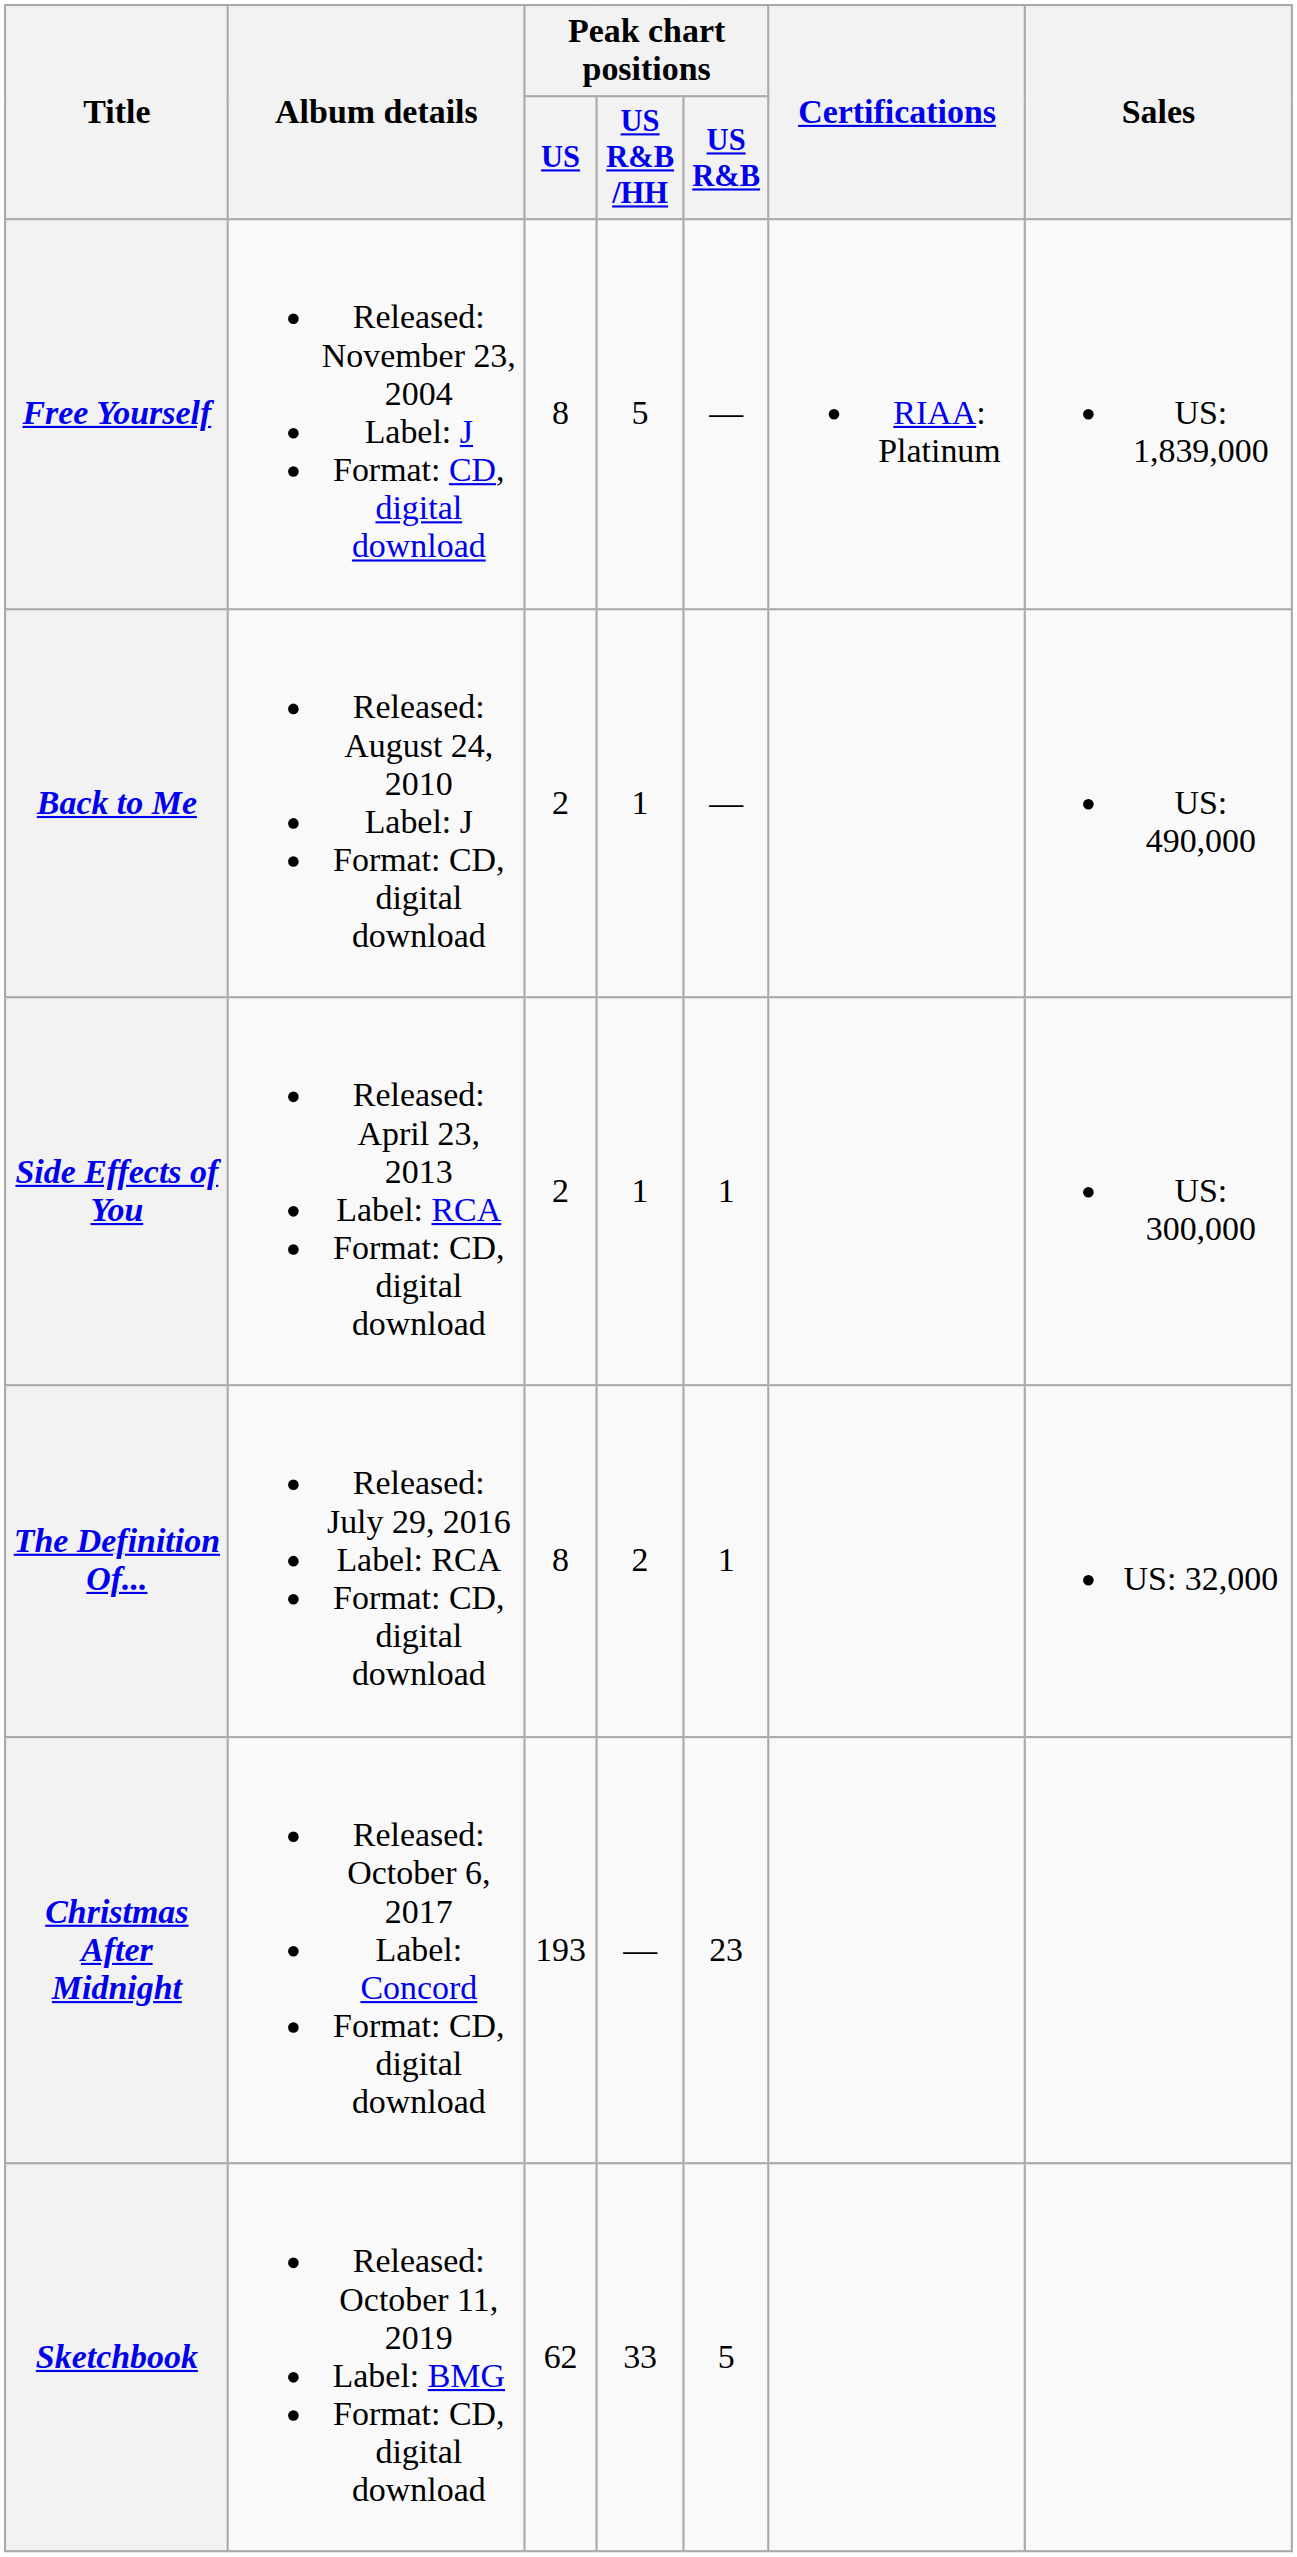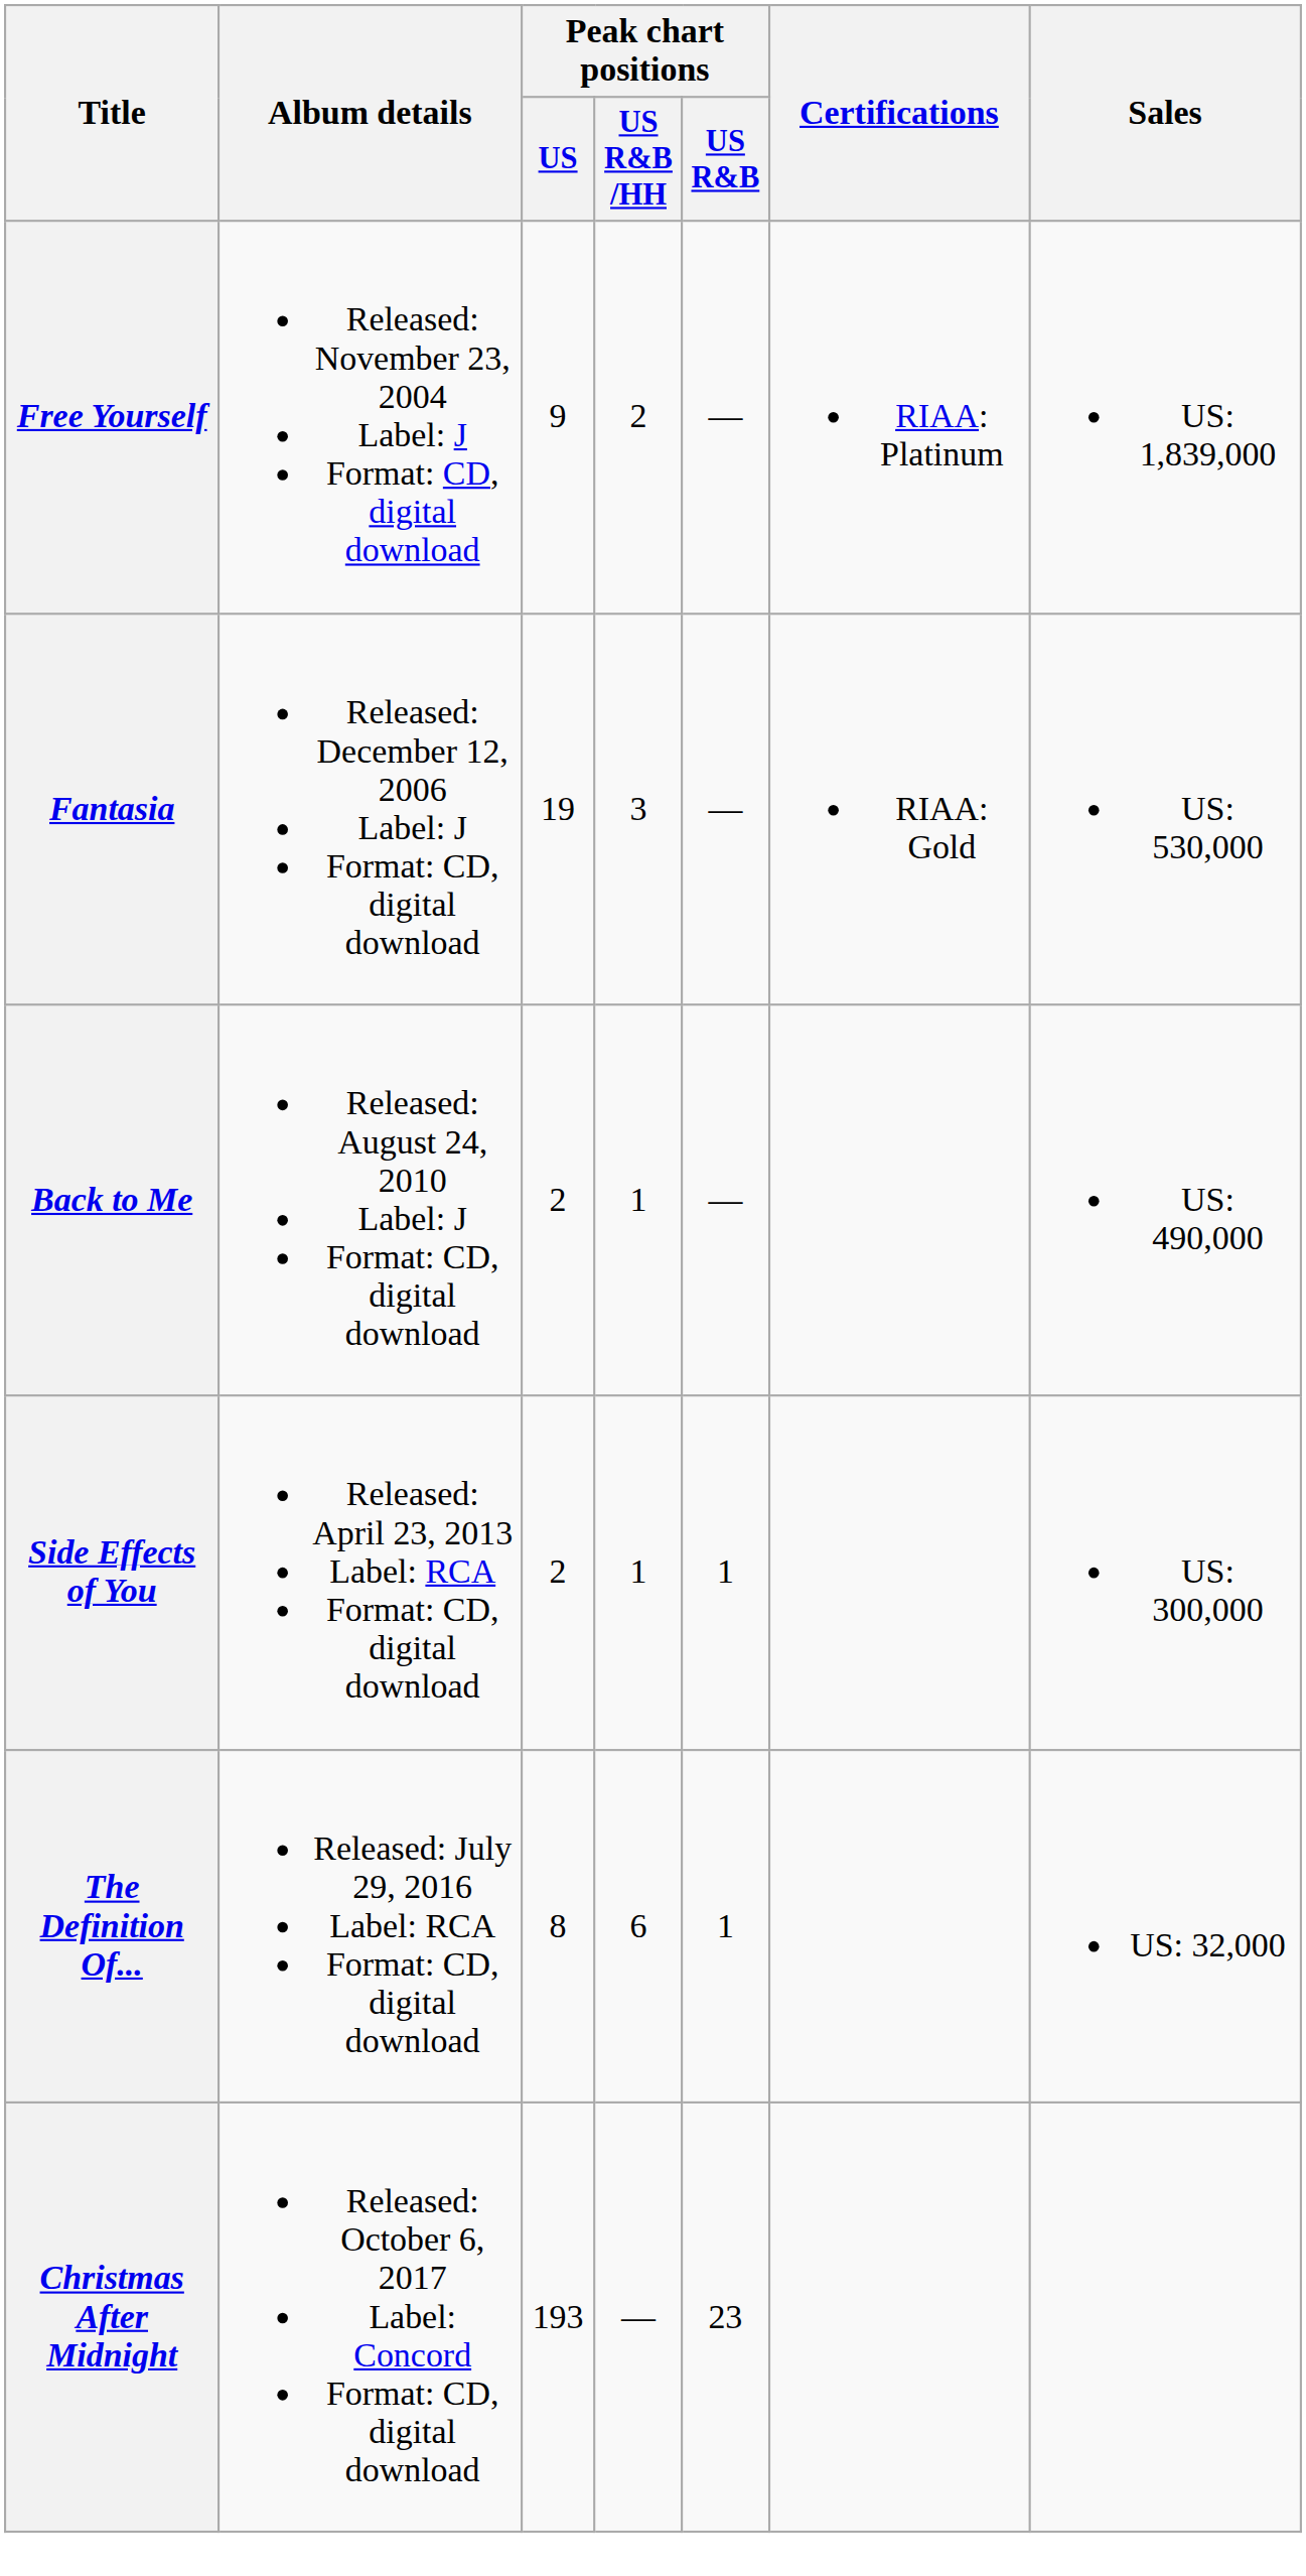 <table class="wikitable plainrowheaders" style="text-align:center;">
 <tr>
 <th scope="col" rowspan="2" style="width:13em;">Title</th>
 <th scope="col" rowspan="2" style="width:16em;">Album details</th>
 <th scope="col" colspan="3">Peak chart positions</th>
 <th scope="col" rowspan="2" style="width:12em;"><a href='#'>Certifications</a></th>
 <th scope="col" rowspan="2" style="width:12em;">Sales</th>
 </tr>
 <tr>
 <th scope="col" style="width:3em;font-size:90%;"><a href='#'>US</a><br></th>
 <th scope="col" style="width:3em;font-size:90%;"><a href='#'>US<br>R&B<br>/HH</a><br></th>
 <th scope="col" style="width:3em;font-size:90%;"><a href='#'>US<br>R&B</a><br></th>
 </tr>
 <tr>
 <th scope="row"><em><a href='#'>Free Yourself</a></em></th>
 <td><br><ul><li>Released: November 23, 2004</li><li>Label: <a href='#'>J</a></li><li>Format: <a href='#'>CD</a>, <a href='#'>digital download</a></li></ul></td>
-<td>8</td>
-<td>5</td>
+<td>9</td>
+<td>2</td>
 <td>—</td>
 <td><br><ul><li><a href='#'>RIAA</a>: Platinum</li></ul></td>
 <td><br><ul><li>US: 1,839,000</li></ul></td>
+</tr>
+<tr>
+<th scope="row"><em><a href='#'>Fantasia</a></em></th>
+<td><br><ul><li>Released: December 12, 2006</li><li>Label: J</li><li>Format: CD, digital download</li></ul></td>
+<td>19</td>
+<td>3</td>
+<td>—</td>
+<td><br><ul><li>RIAA: Gold</li></ul></td>
+<td><br><ul><li>US: 530,000</li></ul></td>
 </tr>
 <tr>
 <th scope="row"><em><a href='#'>Back to Me</a></em></th>
 <td><br><ul><li>Released: August 24, 2010</li><li>Label: J</li><li>Format: CD, digital download</li></ul></td>
 <td>2</td>
 <td>1</td>
 <td>—</td>
 <td></td>
 <td><br><ul><li>US: 490,000</li></ul></td>
 </tr>
 <tr>
 <th scope="row"><em><a href='#'>Side Effects of You</a></em></th>
 <td><br><ul><li>Released: April 23, 2013</li><li>Label: <a href='#'>RCA</a></li><li>Format: CD, digital download</li></ul></td>
 <td>2</td>
 <td>1</td>
 <td>1</td>
 <td></td>
 <td><br><ul><li>US: 300,000</li></ul></td>
 </tr>
 <tr>
 <th scope="row"><em><a href='#'>The Definition Of...</a></em></th>
 <td><br><ul><li>Released: July 29, 2016</li><li>Label: RCA</li><li>Format: CD, digital download</li></ul></td>
 <td>8</td>
-<td>2</td>
+<td>6</td>
 <td>1</td>
 <td></td>
 <td><br><ul><li>US: 32,000</li></ul></td>
 </tr>
 <tr>
 <th scope="row"><em><a href='#'>Christmas After Midnight</a></em></th>
 <td><br><ul><li>Released: October 6, 2017</li><li>Label: <a href='#'>Concord</a></li><li>Format: CD, digital download</li></ul></td>
 <td>193</td>
 <td>—</td>
 <td>23</td>
 <td></td>
 <td></td>
 </tr>
-<tr>
-<th scope="row"><em><a href='#'>Sketchbook</a></em></th>
-<td><br><ul><li>Released: October 11, 2019</li><li>Label: <a href='#'>BMG</a></li><li>Format: CD, digital download</li></ul></td>
-<td>62</td>
-<td>33</td>
-<td>5</td>
-<td></td>
-<td></td>
-</tr>
 </table>
